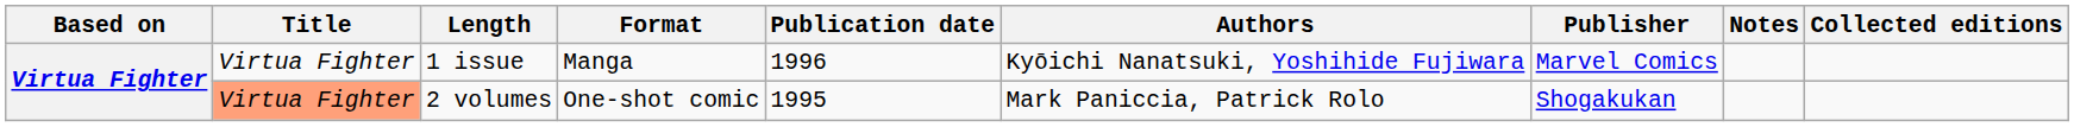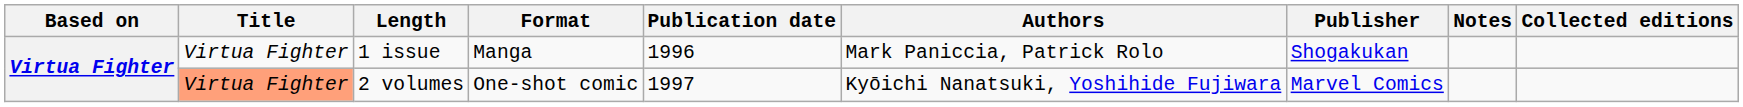 <table class="wikitable mw-collapsible">
 <tr>
 <th>Based on</th>
 <th>Title</th>
 <th>Length</th>
 <th>Format</th>
 <th>Publication date</th>
 <th>Authors</th>
 <th>Publisher</th>
 <th>Notes</th>
 <th>Collected editions</th>
 </tr>
 <tr>
 <th rowspan="2"><em><a href='#'>Virtua Fighter</a></em></th>
 <td><em>Virtua Fighter</em></td>
 <td>1 issue</td>
 <td>Manga</td>
 <td>1996</td>
-<td>Kyōichi Nanatsuki, <a href='#'>Yoshihide Fujiwara</a></td>
-<td><a href='#'>Marvel Comics</a></td>
+<td>Mark Paniccia, Patrick Rolo</td>
+<td><a href='#'>Shogakukan</a></td>
 <td></td>
 <td></td>
 </tr>
 <tr>
 <td style="background: lightsalmon;"><em>Virtua Fighter</em></td>
 <td>2 volumes</td>
 <td>One-shot comic</td>
-<td>1995</td>
-<td>Mark Paniccia, Patrick Rolo</td>
-<td><a href='#'>Shogakukan</a></td>
+<td>1997</td>
+<td>Kyōichi Nanatsuki, <a href='#'>Yoshihide Fujiwara</a></td>
+<td><a href='#'>Marvel Comics</a></td>
 <td></td>
 <td></td>
 </tr>
 </table>
